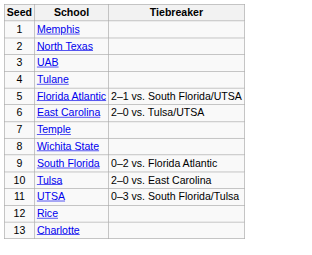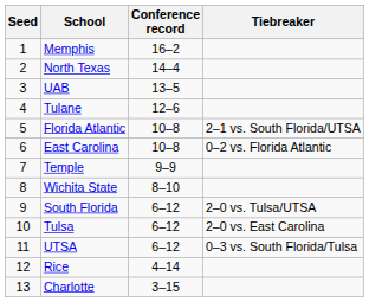 <table class="wikitable" style="white-space:nowrap; text-align:center">
 <tr>
 <th>Seed</th>
 <th>School</th>
+<th>Conference<br>record</th>
 <th>Tiebreaker</th>
 </tr>
 <tr>
 <td>1</td>
 <td align=left><a href='#'>Memphis</a></td>
+<td>16–2</td>
 <td align=left></td>
 </tr>
 <tr>
 <td>2</td>
 <td align=left><a href='#'>North Texas</a></td>
+<td>14–4</td>
 <td align=left></td>
 </tr>
 <tr>
 <td>3</td>
 <td align=left><a href='#'>UAB</a></td>
+<td>13–5</td>
 <td align=left></td>
 </tr>
 <tr>
 <td>4</td>
 <td align=left><a href='#'>Tulane</a></td>
+<td>12–6</td>
 <td align=left></td>
 </tr>
 <tr>
 <td>5</td>
 <td align=left><a href='#'>Florida Atlantic</a></td>
+<td>10–8</td>
 <td align=left>2–1 vs. South Florida/UTSA</td>
 </tr>
 <tr>
 <td>6</td>
 <td align=left><a href='#'>East Carolina</a></td>
-<td align=left>2–0 vs. Tulsa/UTSA</td>
+<td>10–8</td>
+<td align=left>0–2 vs. Florida Atlantic</td>
 </tr>
 <tr>
 <td>7</td>
 <td align=left><a href='#'>Temple</a></td>
+<td>9–9</td>
 <td align=left></td>
 </tr>
 <tr>
 <td>8</td>
 <td align=left><a href='#'>Wichita State</a></td>
+<td>8–10</td>
 <td align=left></td>
 </tr>
 <tr>
 <td>9</td>
 <td align=left><a href='#'>South Florida</a></td>
-<td align=left>0–2 vs. Florida Atlantic</td>
+<td>6–12</td>
+<td align=left>2–0 vs. Tulsa/UTSA</td>
 </tr>
 <tr>
 <td>10</td>
 <td align=left><a href='#'>Tulsa</a></td>
+<td>6–12</td>
 <td align=left>2–0 vs. East Carolina</td>
 </tr>
 <tr>
 <td>11</td>
 <td align=left><a href='#'>UTSA</a></td>
+<td>6–12</td>
 <td align=left>0–3 vs. South Florida/Tulsa</td>
 </tr>
 <tr>
 <td>12</td>
 <td align=left><a href='#'>Rice</a></td>
+<td>4–14</td>
 <td align=left></td>
 </tr>
 <tr>
 <td>13</td>
 <td align=left><a href='#'>Charlotte</a></td>
+<td>3–15</td>
 <td align=left></td>
 </tr>
 </table>
